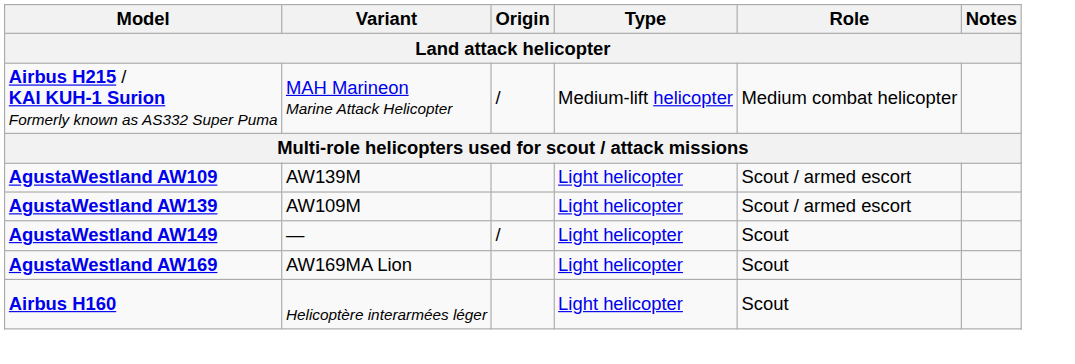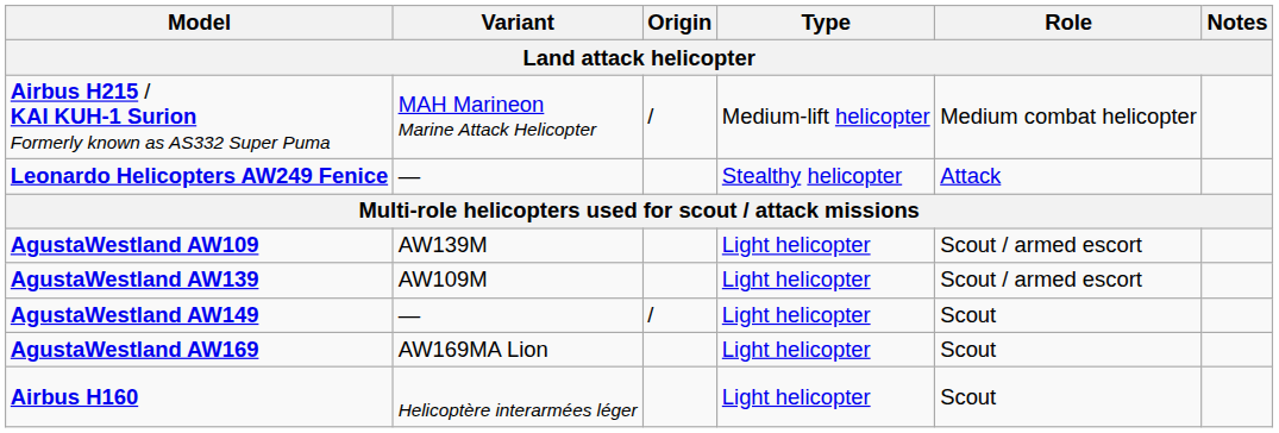 <table class="wikitable sortable">
 <tr>
 <th scope=col>Model</th>
 <th scope=col>Variant</th>
 <th scope=col>Origin</th>
 <th scope=col>Type</th>
 <th scope=col>Role</th>
 <th scope=col>Notes</th>
 </tr>
 <tr>
 <th colspan="6">Land attack helicopter</th>
 </tr>
 <tr>
 <td><a href='#'><strong>Airbus H215</strong></a> / <br><strong><a href='#'>KAI KUH-1 Surion</a></strong><br><em><small>Formerly known as AS332 Super Puma</small></em></td>
 <td><a href='#'>MAH Marineon</a><br><em><small>Marine Attack Helicopter</small></em></td>
 <td><small></small> / <small></small></td>
 <td>Medium-lift <a href='#'>helicopter</a></td>
 <td>Medium combat helicopter</td>
+<td></td>
+</tr>
+<tr>
+<td><strong><a href='#'>Leonardo Helicopters AW249 Fenice</a></strong></td>
+<td>—</td>
+<td><small></small></td>
+<td><a href='#'>Stealthy</a> <a href='#'>helicopter</a></td>
+<td><a href='#'>Attack</a></td>
 <td></td>
 </tr>
 <tr>
 <th colspan="6">Multi-role helicopters used for scout / attack missions</th>
 </tr>
 <tr>
 <td><strong><a href='#'>AgustaWestland AW109</a></strong></td>
 <td>AW139M</td>
 <td><small></small></td>
 <td><a href='#'>Light helicopter</a></td>
 <td>Scout / armed escort</td>
 <td></td>
 </tr>
 <tr>
 <td><strong><a href='#'>AgustaWestland AW139</a></strong></td>
 <td>AW109M</td>
 <td><small></small></td>
 <td><a href='#'>Light helicopter</a></td>
 <td>Scout / armed escort</td>
 <td></td>
 </tr>
 <tr>
 <td><strong><a href='#'>AgustaWestland AW149</a></strong></td>
 <td>—</td>
 <td><small></small> / <small></small></td>
 <td><a href='#'>Light helicopter</a></td>
 <td>Scout</td>
 <td></td>
 </tr>
 <tr>
 <td><strong><a href='#'>AgustaWestland AW169</a></strong></td>
 <td>AW169MA Lion</td>
 <td><small></small></td>
 <td><a href='#'>Light helicopter</a></td>
 <td>Scout</td>
 <td></td>
 </tr>
 <tr>
 <td><a href='#'><strong>Airbus H160</strong></a></td>
 <td><br><em><small>Helicoptère interarmées léger</small></em></td>
 <td><small></small></td>
 <td><a href='#'>Light helicopter</a></td>
 <td>Scout</td>
 <td></td>
 </tr>
 </table>
